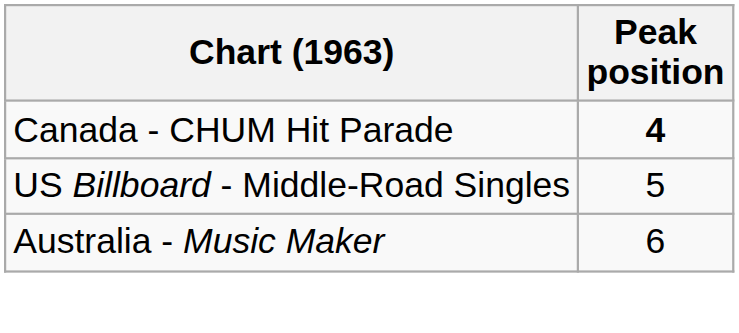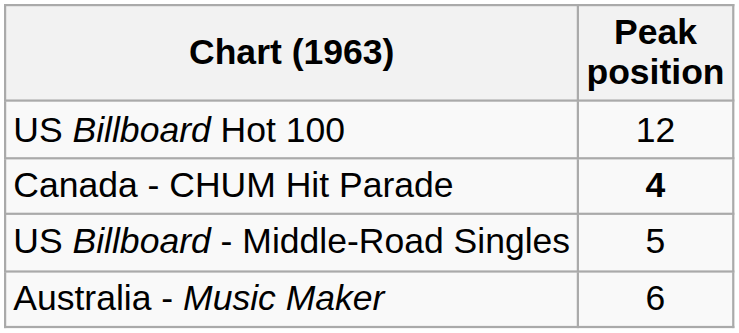 <table class="wikitable sortable">
 <tr>
 <th align="left">Chart (1963)</th>
 <th style="text-align:center;">Peak<br>position</th>
+</tr>
+<tr>
+<td align="left">US <em>Billboard</em> Hot 100</td>
+<td style="text-align:center;">12</td>
 </tr>
 <tr>
 <td align="left">Canada - CHUM Hit Parade</td>
 <td style="text-align:center;"><strong>4</strong></td>
 </tr>
 <tr>
 <td align="left">US <em>Billboard</em> - Middle-Road Singles</td>
 <td style="text-align:center;">5</td>
 </tr>
 <tr>
 <td align="left">Australia - <em>Music Maker</em></td>
 <td style="text-align:center;">6</td>
 </tr>
 </table>
